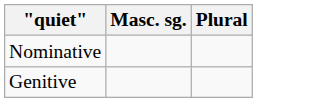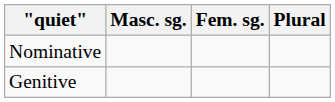 <table class="wikitable">
 <tr>
 <th> "quiet"</th>
 <th>Masc. sg.</th>
+<th>Fem. sg.</th>
 <th>Plural</th>
 </tr>
 <tr>
 <td>Nominative</td>
+<td></td>
 <td></td>
 <td></td>
 </tr>
 <tr>
 <td>Genitive</td>
 <td></td>
 <td></td>
+<td></td>
 </tr>
 </table>
